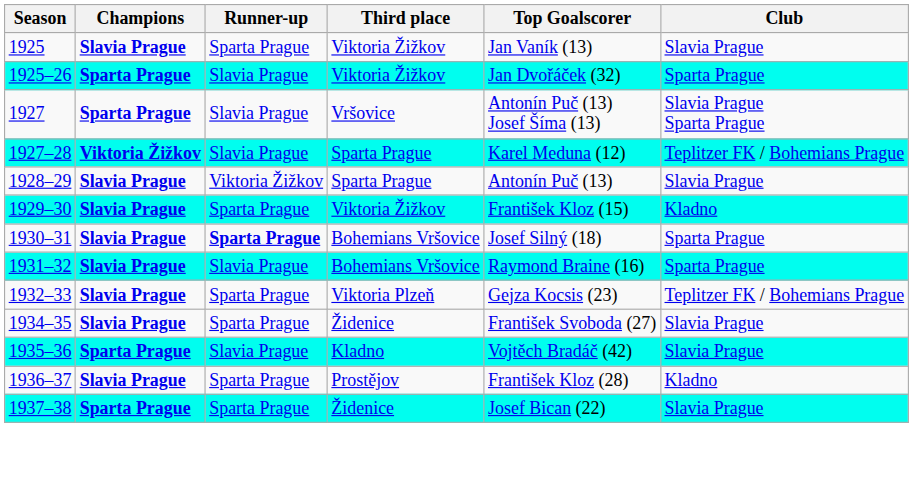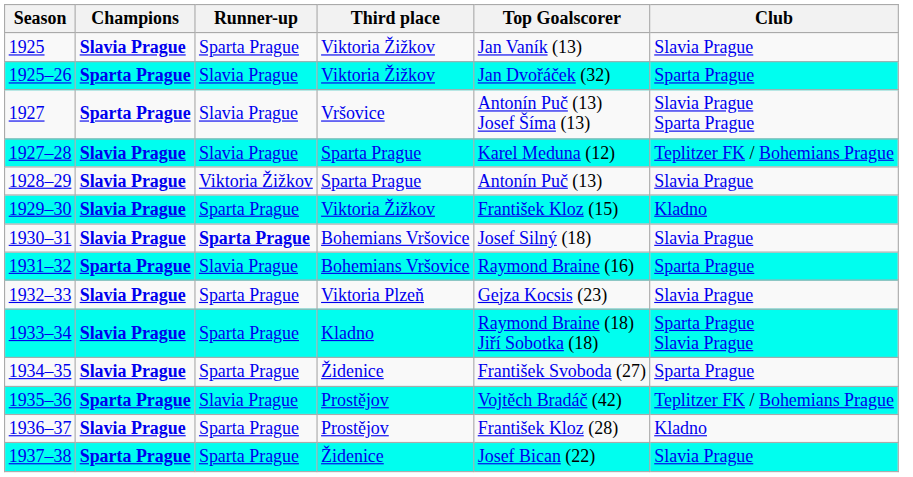 <table class="wikitable">
 <tr>
 <th>Season</th>
 <th>Champions</th>
 <th>Runner-up</th>
 <th>Third place</th>
 <th>Top Goalscorer</th>
 <th>Club</th>
 </tr>
 <tr ---->
 <td><a href='#'>1925</a></td>
 <td><strong><a href='#'>Slavia Prague</a></strong></td>
 <td><a href='#'>Sparta Prague</a></td>
 <td><a href='#'>Viktoria Žižkov</a></td>
 <td><a href='#'>Jan Vaník</a> (13)</td>
 <td><a href='#'>Slavia Prague</a></td>
 </tr>
 <tr bgcolor=“#efefef”>
 <td><a href='#'>1925–26</a></td>
 <td><strong><a href='#'>Sparta Prague</a></strong></td>
 <td><a href='#'>Slavia Prague</a></td>
 <td><a href='#'>Viktoria Žižkov</a></td>
 <td><a href='#'>Jan Dvořáček</a> (32)</td>
 <td><a href='#'>Sparta Prague</a></td>
 </tr>
 <tr ---->
 <td><a href='#'>1927</a></td>
 <td><strong><a href='#'>Sparta Prague</a></strong></td>
 <td><a href='#'>Slavia Prague</a></td>
 <td><a href='#'>Vršovice</a></td>
 <td><a href='#'>Antonín Puč</a> (13)<br><a href='#'>Josef Šíma</a> (13)</td>
 <td><a href='#'>Slavia Prague</a><br><a href='#'>Sparta Prague</a></td>
 </tr>
 <tr bgcolor=“#efefef”>
 <td><a href='#'>1927–28</a></td>
-<td><strong><a href='#'>Viktoria Žižkov</a></strong></td>
+<td><strong><a href='#'>Slavia Prague</a></strong></td>
 <td><a href='#'>Slavia Prague</a></td>
 <td><a href='#'>Sparta Prague</a></td>
 <td><a href='#'>Karel Meduna</a> (12)</td>
 <td><a href='#'>Teplitzer FK</a> / <a href='#'>Bohemians Prague</a></td>
 </tr>
 <tr ---->
 <td><a href='#'>1928–29</a></td>
 <td><strong><a href='#'>Slavia Prague</a></strong></td>
 <td><a href='#'>Viktoria Žižkov</a></td>
 <td><a href='#'>Sparta Prague</a></td>
 <td><a href='#'>Antonín Puč</a> (13)</td>
 <td><a href='#'>Slavia Prague</a></td>
 </tr>
 <tr bgcolor=“#efefef”>
 <td><a href='#'>1929–30</a></td>
 <td><strong><a href='#'>Slavia Prague</a></strong></td>
 <td><a href='#'>Sparta Prague</a></td>
 <td><a href='#'>Viktoria Žižkov</a></td>
 <td><a href='#'>František Kloz</a> (15)</td>
 <td><a href='#'>Kladno</a></td>
 </tr>
 <tr ---->
 <td><a href='#'>1930–31</a></td>
 <td><strong><a href='#'>Slavia Prague</a></strong></td>
 <td><strong><a href='#'>Sparta Prague</a></strong></td>
 <td><a href='#'>Bohemians Vršovice</a></td>
 <td><a href='#'>Josef Silný</a> (18)</td>
-<td><a href='#'>Sparta Prague</a></td>
+<td><a href='#'>Slavia Prague</a></td>
 </tr>
 <tr bgcolor=“#efefef”>
 <td><a href='#'>1931–32</a></td>
-<td><strong><a href='#'>Slavia Prague</a></strong></td>
+<td><strong><a href='#'>Sparta Prague</a></strong></td>
 <td><a href='#'>Slavia Prague</a></td>
 <td><a href='#'>Bohemians Vršovice</a></td>
 <td><a href='#'>Raymond Braine</a> (16)</td>
 <td><a href='#'>Sparta Prague</a></td>
 </tr>
 <tr ---->
 <td><a href='#'>1932–33</a></td>
 <td><strong><a href='#'>Slavia Prague</a></strong></td>
 <td><a href='#'>Sparta Prague</a></td>
 <td><a href='#'>Viktoria Plzeň</a></td>
 <td><a href='#'>Gejza Kocsis</a> (23)</td>
-<td><a href='#'>Teplitzer FK</a> / <a href='#'>Bohemians Prague</a></td>
+<td><a href='#'>Slavia Prague</a></td>
+</tr>
+<tr bgcolor=“#efefef”>
+<td><a href='#'>1933–34</a></td>
+<td><strong><a href='#'>Slavia Prague</a></strong></td>
+<td><a href='#'>Sparta Prague</a></td>
+<td><a href='#'>Kladno</a></td>
+<td><a href='#'>Raymond Braine</a> (18)<br><a href='#'>Jiří Sobotka</a> (18)</td>
+<td><a href='#'>Sparta Prague</a><br><a href='#'>Slavia Prague</a></td>
 </tr>
 <tr ---->
 <td><a href='#'>1934–35</a></td>
 <td><strong><a href='#'>Slavia Prague</a></strong></td>
 <td><a href='#'>Sparta Prague</a></td>
 <td><a href='#'>Židenice</a></td>
 <td><a href='#'>František Svoboda</a> (27)</td>
-<td><a href='#'>Slavia Prague</a></td>
+<td><a href='#'>Sparta Prague</a></td>
 </tr>
 <tr bgcolor=“#efefef”>
 <td><a href='#'>1935–36</a></td>
 <td><strong><a href='#'>Sparta Prague</a></strong></td>
 <td><a href='#'>Slavia Prague</a></td>
-<td><a href='#'>Kladno</a></td>
+<td><a href='#'>Prostějov</a></td>
 <td><a href='#'>Vojtěch Bradáč</a> (42)</td>
-<td><a href='#'>Slavia Prague</a></td>
+<td><a href='#'>Teplitzer FK</a> / <a href='#'>Bohemians Prague</a></td>
 </tr>
 <tr ---->
 <td><a href='#'>1936–37</a></td>
 <td><strong><a href='#'>Slavia Prague</a></strong></td>
 <td><a href='#'>Sparta Prague</a></td>
 <td><a href='#'>Prostějov</a></td>
 <td><a href='#'>František Kloz</a> (28)</td>
 <td><a href='#'>Kladno</a></td>
 </tr>
 <tr bgcolor=“#efefef”>
 <td><a href='#'>1937–38</a></td>
 <td><strong><a href='#'>Sparta Prague</a></strong></td>
 <td><a href='#'>Sparta Prague</a></td>
 <td><a href='#'>Židenice</a></td>
 <td><a href='#'>Josef Bican</a> (22)</td>
 <td><a href='#'>Slavia Prague</a></td>
 </tr>
 </table>
